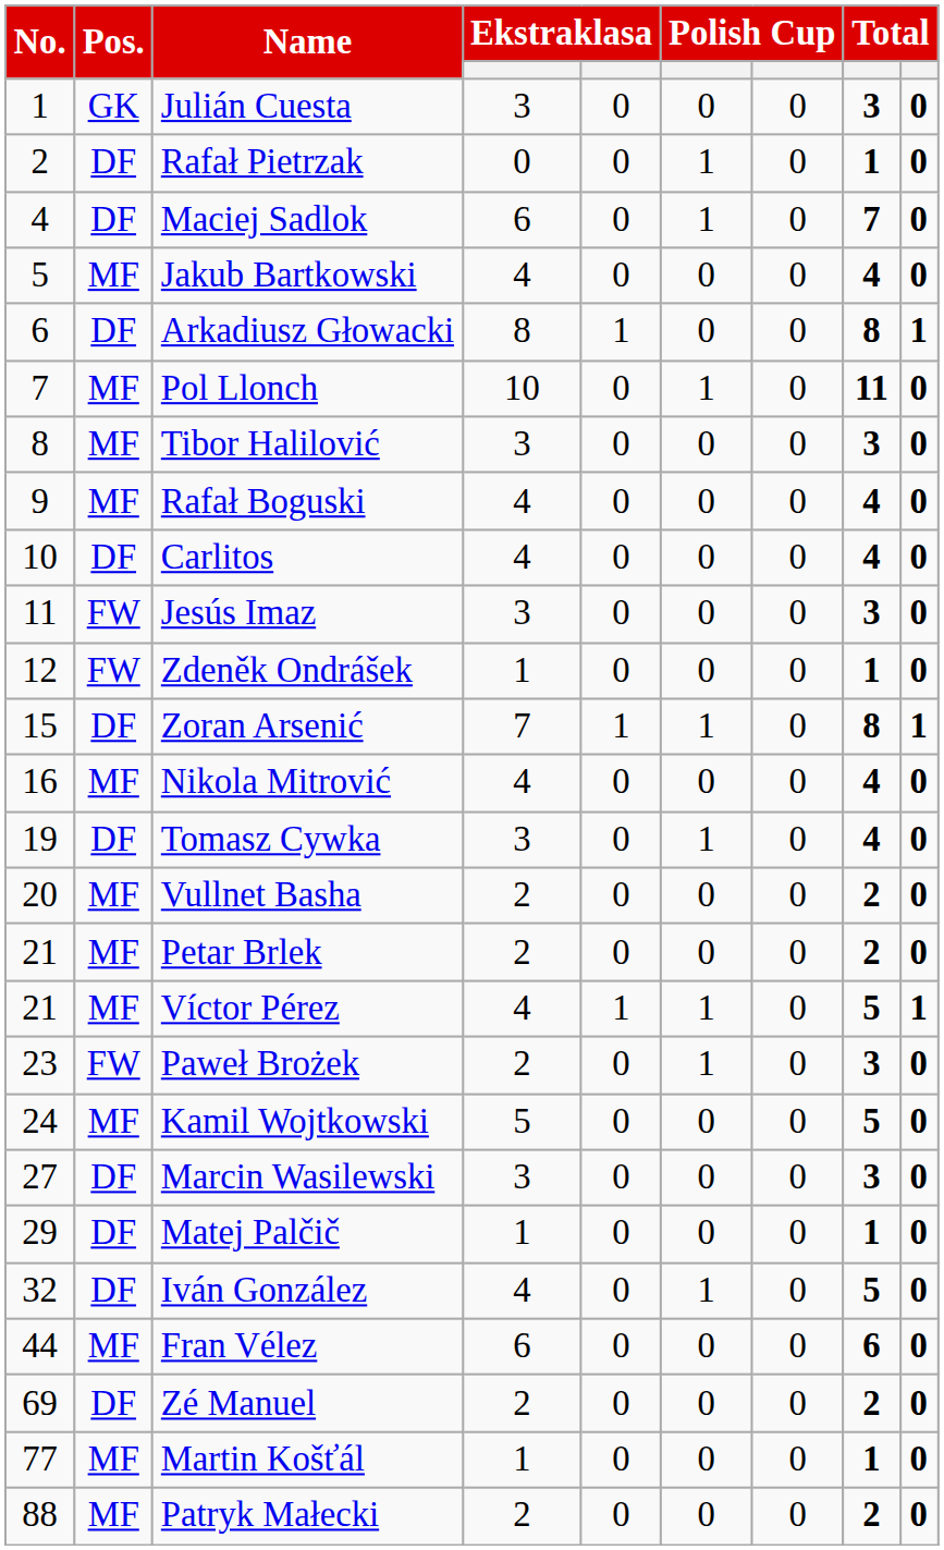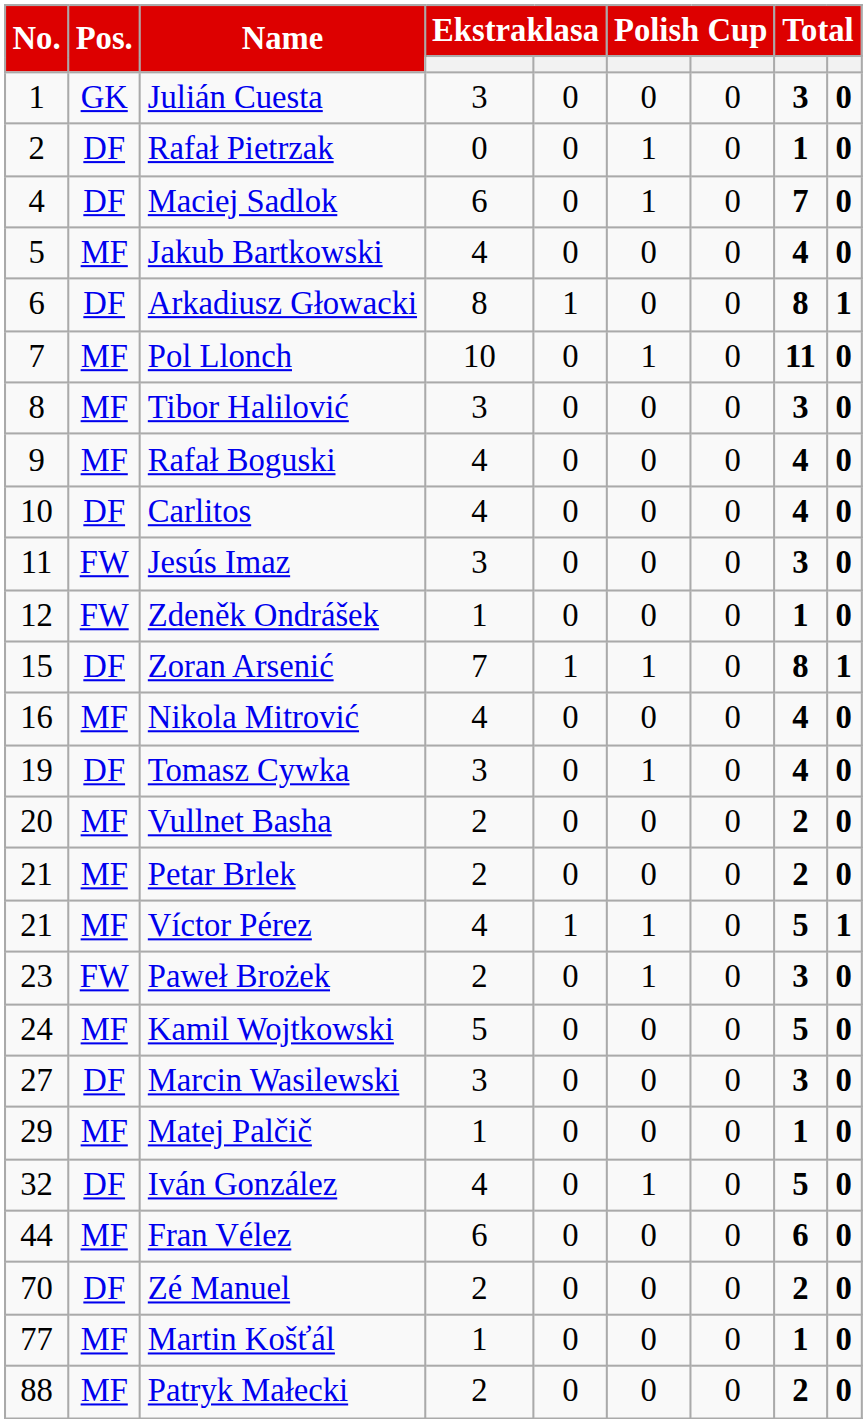 <table class="wikitable sortable" style="text-align: center;">
 <tr>
 <th rowspan="2" style="background:#DD0000; color:white; text-align:center;">No.</th>
 <th rowspan="2" style="background:#DD0000; color:white; text-align:center;">Pos.</th>
 <th rowspan="2" style="background:#DD0000; color:white; text-align:center;">Name</th>
 <th colspan="2" style="background:#DD0000; color:white; text-align:center;">Ekstraklasa</th>
 <th colspan="2" style="background:#DD0000; color:white; text-align:center;">Polish Cup</th>
 <th colspan="2" style="background:#DD0000; color:white; text-align:center;"><strong>Total</strong></th>
 </tr>
 <tr>
 <th></th>
 <th></th>
 <th></th>
 <th></th>
 <th></th>
 <th></th>
 </tr>
 <tr>
 <td>1</td>
 <td><a href='#'>GK</a></td>
 <td align=left> <a href='#'>Julián Cuesta</a></td>
 <td>3</td>
 <td>0</td>
 <td>0</td>
 <td>0</td>
 <td><strong>3</strong></td>
 <td><strong>0</strong></td>
 </tr>
 <tr>
 <td>2</td>
 <td><a href='#'>DF</a></td>
 <td align=left> <a href='#'>Rafał Pietrzak</a></td>
 <td>0</td>
 <td>0</td>
 <td>1</td>
 <td>0</td>
 <td><strong>1</strong></td>
 <td><strong>0</strong></td>
 </tr>
 <tr>
 <td>4</td>
 <td><a href='#'>DF</a></td>
 <td align=left> <a href='#'>Maciej Sadlok</a></td>
 <td>6</td>
 <td>0</td>
 <td>1</td>
 <td>0</td>
 <td><strong>7</strong></td>
 <td><strong>0</strong></td>
 </tr>
 <tr>
 <td>5</td>
 <td><a href='#'>MF</a></td>
 <td align=left> <a href='#'>Jakub Bartkowski</a></td>
 <td>4</td>
 <td>0</td>
 <td>0</td>
 <td>0</td>
 <td><strong>4</strong></td>
 <td><strong>0</strong></td>
 </tr>
 <tr>
 <td>6</td>
 <td><a href='#'>DF</a></td>
 <td align=left> <a href='#'>Arkadiusz Głowacki</a></td>
 <td>8</td>
 <td>1</td>
 <td>0</td>
 <td>0</td>
 <td><strong>8</strong></td>
 <td><strong>1</strong></td>
 </tr>
 <tr>
 <td>7</td>
 <td><a href='#'>MF</a></td>
 <td align=left> <a href='#'>Pol Llonch</a></td>
 <td>10</td>
 <td>0</td>
 <td>1</td>
 <td>0</td>
 <td><strong>11</strong></td>
 <td><strong>0</strong></td>
 </tr>
 <tr>
 <td>8</td>
 <td><a href='#'>MF</a></td>
 <td align=left> <a href='#'>Tibor Halilović</a></td>
 <td>3</td>
 <td>0</td>
 <td>0</td>
 <td>0</td>
 <td><strong>3</strong></td>
 <td><strong>0</strong></td>
 </tr>
 <tr>
 <td>9</td>
 <td><a href='#'>MF</a></td>
 <td align=left> <a href='#'>Rafał Boguski</a></td>
 <td>4</td>
 <td>0</td>
 <td>0</td>
 <td>0</td>
 <td><strong>4</strong></td>
 <td><strong>0</strong></td>
 </tr>
 <tr>
 <td>10</td>
 <td><a href='#'>DF</a></td>
 <td align=left> <a href='#'>Carlitos</a></td>
 <td>4</td>
 <td>0</td>
 <td>0</td>
 <td>0</td>
 <td><strong>4</strong></td>
 <td><strong>0</strong></td>
 </tr>
 <tr>
 <td>11</td>
 <td><a href='#'>FW</a></td>
 <td align=left> <a href='#'>Jesús Imaz</a></td>
 <td>3</td>
 <td>0</td>
 <td>0</td>
 <td>0</td>
 <td><strong>3</strong></td>
 <td><strong>0</strong></td>
 </tr>
 <tr>
 <td>12</td>
 <td><a href='#'>FW</a></td>
 <td align=left> <a href='#'>Zdeněk Ondrášek</a></td>
 <td>1</td>
 <td>0</td>
 <td>0</td>
 <td>0</td>
 <td><strong>1</strong></td>
 <td><strong>0</strong></td>
 </tr>
 <tr>
 <td>15</td>
 <td><a href='#'>DF</a></td>
 <td align=left> <a href='#'>Zoran Arsenić</a></td>
 <td>7</td>
 <td>1</td>
 <td>1</td>
 <td>0</td>
 <td><strong>8</strong></td>
 <td><strong>1</strong></td>
 </tr>
 <tr>
 <td>16</td>
 <td><a href='#'>MF</a></td>
 <td align=left> <a href='#'>Nikola Mitrović</a></td>
 <td>4</td>
 <td>0</td>
 <td>0</td>
 <td>0</td>
 <td><strong>4</strong></td>
 <td><strong>0</strong></td>
 </tr>
 <tr>
 <td>19</td>
 <td><a href='#'>DF</a></td>
 <td align=left> <a href='#'>Tomasz Cywka</a></td>
 <td>3</td>
 <td>0</td>
 <td>1</td>
 <td>0</td>
 <td><strong>4</strong></td>
 <td><strong>0</strong></td>
 </tr>
 <tr>
 <td>20</td>
 <td><a href='#'>MF</a></td>
 <td align=left> <a href='#'>Vullnet Basha</a></td>
 <td>2</td>
 <td>0</td>
 <td>0</td>
 <td>0</td>
 <td><strong>2</strong></td>
 <td><strong>0</strong></td>
 </tr>
 <tr>
 <td>21</td>
 <td><a href='#'>MF</a></td>
 <td align=left> <a href='#'>Petar Brlek</a></td>
 <td>2</td>
 <td>0</td>
 <td>0</td>
 <td>0</td>
 <td><strong>2</strong></td>
 <td><strong>0</strong></td>
 </tr>
 <tr>
 <td>21</td>
 <td><a href='#'>MF</a></td>
 <td align=left> <a href='#'>Víctor Pérez</a></td>
 <td>4</td>
 <td>1</td>
 <td>1</td>
 <td>0</td>
 <td><strong>5</strong></td>
 <td><strong>1</strong></td>
 </tr>
 <tr>
 <td>23</td>
 <td><a href='#'>FW</a></td>
 <td align=left> <a href='#'>Paweł Brożek</a></td>
 <td>2</td>
 <td>0</td>
 <td>1</td>
 <td>0</td>
 <td><strong>3</strong></td>
 <td><strong>0</strong></td>
 </tr>
 <tr>
 <td>24</td>
 <td><a href='#'>MF</a></td>
 <td align=left> <a href='#'>Kamil Wojtkowski</a></td>
 <td>5</td>
 <td>0</td>
 <td>0</td>
 <td>0</td>
 <td><strong>5</strong></td>
 <td><strong>0</strong></td>
 </tr>
 <tr>
 <td>27</td>
 <td><a href='#'>DF</a></td>
 <td align=left> <a href='#'>Marcin Wasilewski</a></td>
 <td>3</td>
 <td>0</td>
 <td>0</td>
 <td>0</td>
 <td><strong>3</strong></td>
 <td><strong>0</strong></td>
 </tr>
 <tr>
 <td>29</td>
-<td><a href='#'>DF</a></td>
+<td><a href='#'>MF</a></td>
 <td align=left> <a href='#'>Matej Palčič</a></td>
 <td>1</td>
 <td>0</td>
 <td>0</td>
 <td>0</td>
 <td><strong>1</strong></td>
 <td><strong>0</strong></td>
 </tr>
 <tr>
 <td>32</td>
 <td><a href='#'>DF</a></td>
 <td align=left> <a href='#'>Iván González</a></td>
 <td>4</td>
 <td>0</td>
 <td>1</td>
 <td>0</td>
 <td><strong>5</strong></td>
 <td><strong>0</strong></td>
 </tr>
 <tr>
 <td>44</td>
 <td><a href='#'>MF</a></td>
 <td align=left> <a href='#'>Fran Vélez</a></td>
 <td>6</td>
 <td>0</td>
 <td>0</td>
 <td>0</td>
 <td><strong>6</strong></td>
 <td><strong>0</strong></td>
 </tr>
 <tr>
-<td>69</td>
+<td>70</td>
 <td><a href='#'>DF</a></td>
 <td align=left> <a href='#'>Zé Manuel</a></td>
 <td>2</td>
 <td>0</td>
 <td>0</td>
 <td>0</td>
 <td><strong>2</strong></td>
 <td><strong>0</strong></td>
 </tr>
 <tr>
 <td>77</td>
 <td><a href='#'>MF</a></td>
 <td align=left> <a href='#'>Martin Košťál</a></td>
 <td>1</td>
 <td>0</td>
 <td>0</td>
 <td>0</td>
 <td><strong>1</strong></td>
 <td><strong>0</strong></td>
 </tr>
 <tr>
 <td>88</td>
 <td><a href='#'>MF</a></td>
 <td align=left> <a href='#'>Patryk Małecki</a></td>
 <td>2</td>
 <td>0</td>
 <td>0</td>
 <td>0</td>
 <td><strong>2</strong></td>
 <td><strong>0</strong></td>
 </tr>
 <tr>
 </tr>
 </table>
